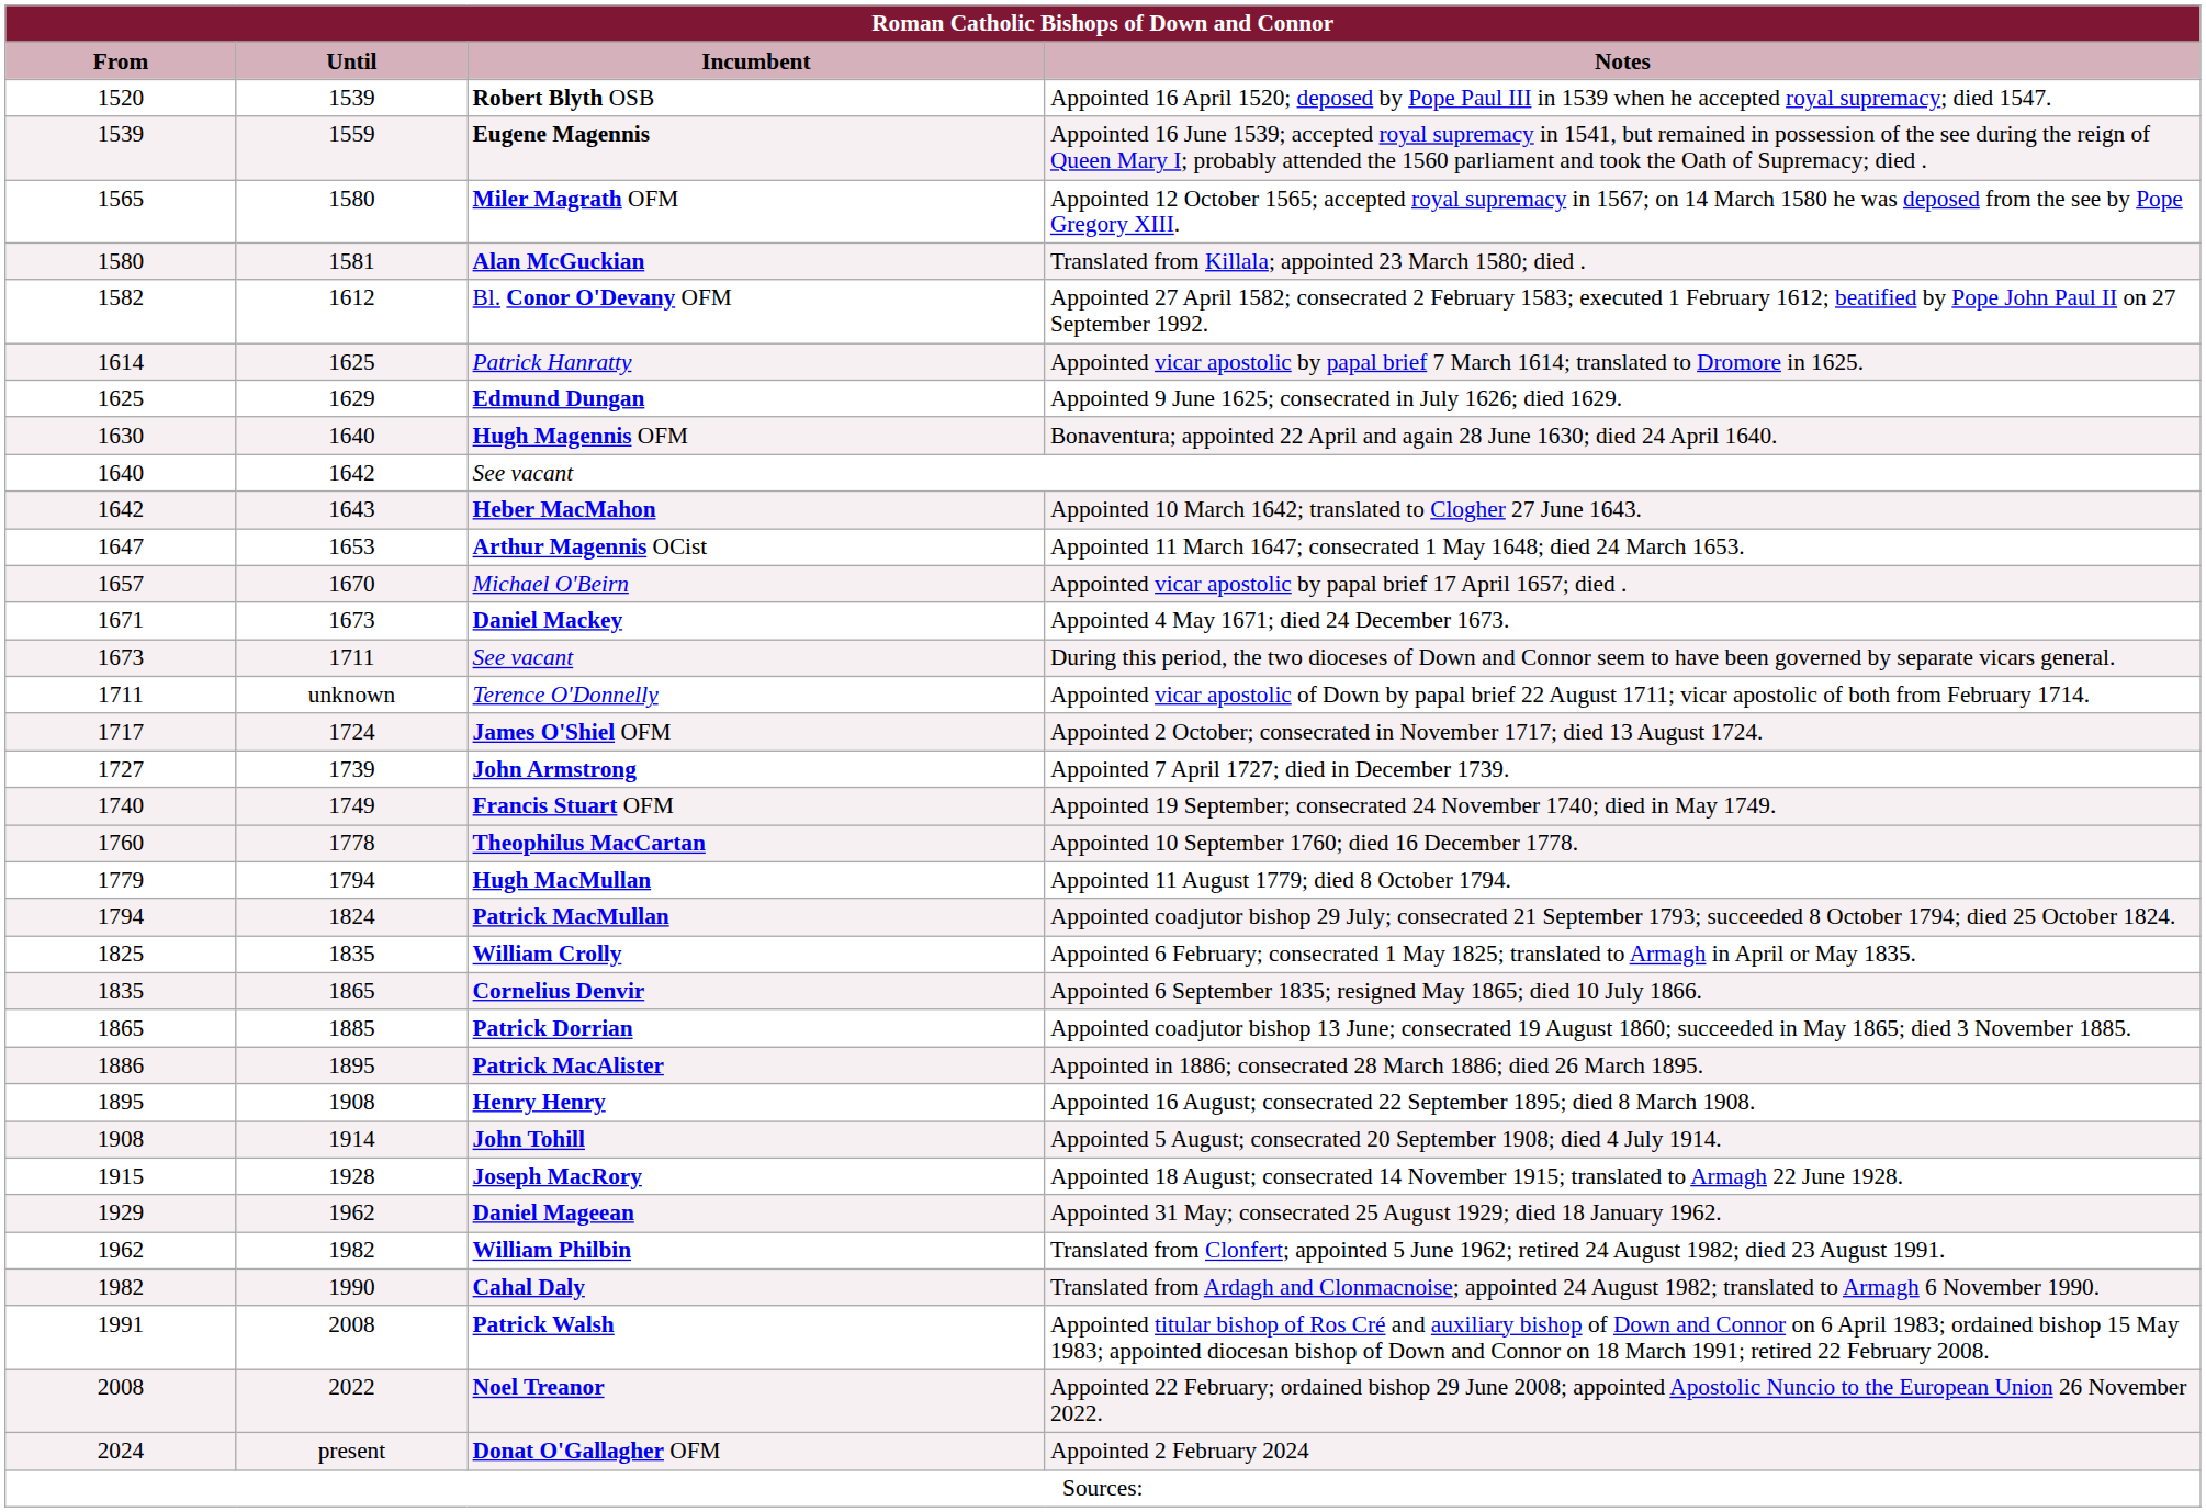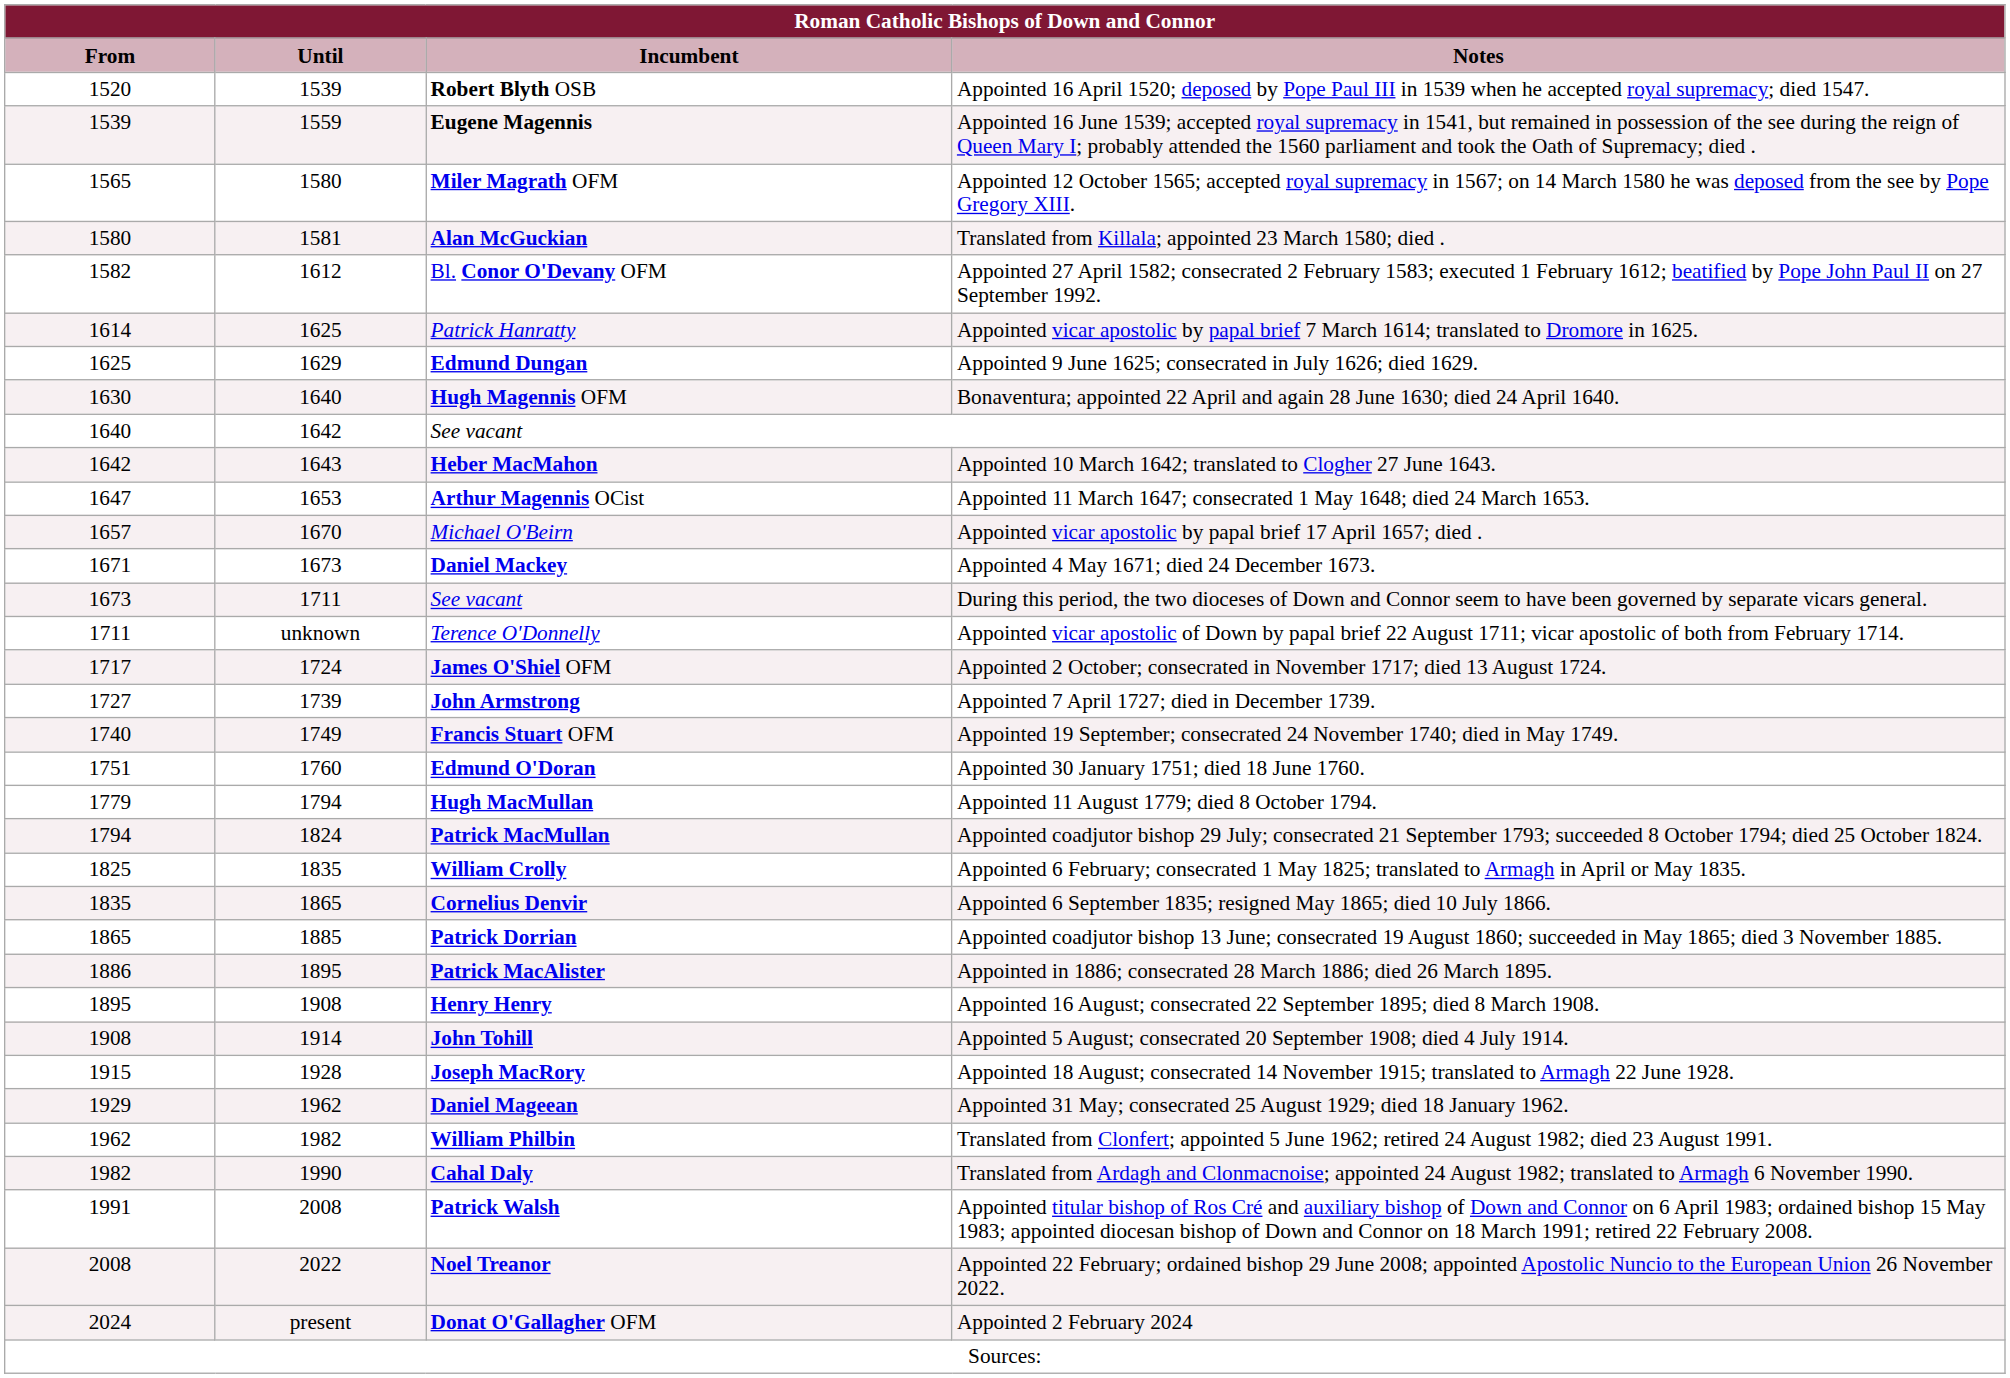 <table class="wikitable" style="width:95%;" border="1" cellpadding="2">
 <tr>
 <th colspan="4" style="background-color: #7F1734; color: white;">Roman Catholic Bishops of Down and Connor</th>
 </tr>
 <tr>
 <th style="background-color: #D4B1BB" width="10%">From</th>
 <th style="background-color: #D4B1BB" width="10%">Until</th>
 <th style="background-color: #D4B1BB" width="25%">Incumbent</th>
 <th style="background-color: #D4B1BB" width="50%">Notes</th>
 </tr>
 <tr valign="top" style="background-color: white;">
 <td style="text-align: center;">1520</td>
 <td style="text-align: center;">1539</td>
 <td><strong>Robert Blyth</strong> OSB</td>
 <td>Appointed 16 April 1520; <a href='#'>deposed</a> by <a href='#'>Pope Paul III</a> in 1539 when he accepted <a href='#'>royal supremacy</a>; died 1547.</td>
 </tr>
 <tr valign="top" style="background-color: #F7F0F2;">
 <td style="text-align: center;">1539</td>
 <td style="text-align: center;">1559</td>
 <td><strong>Eugene Magennis</strong></td>
 <td>Appointed 16 June 1539; accepted <a href='#'>royal supremacy</a> in 1541, but remained in possession of the see during the reign of <a href='#'>Queen Mary I</a>; probably attended the 1560 parliament and took the Oath of Supremacy; died .</td>
 </tr>
 <tr valign="top" style="background-color: white;">
 <td style="text-align: center;">1565</td>
 <td style="text-align: center;">1580</td>
 <td><strong><a href='#'>Miler Magrath</a></strong> OFM</td>
 <td>Appointed 12 October 1565; accepted <a href='#'>royal supremacy</a> in 1567; on 14 March 1580 he was <a href='#'>deposed</a> from the see by <a href='#'>Pope Gregory XIII</a>.</td>
 </tr>
 <tr valign="top" style="background-color: #F7F0F2;">
 <td style="text-align: center;">1580</td>
 <td style="text-align: center;">1581</td>
 <td><strong><a href='#'>Alan McGuckian</a></strong></td>
 <td>Translated from <a href='#'>Killala</a>; appointed 23 March 1580; died .</td>
 </tr>
 <tr valign="top" style="background-color: white;">
 <td style="text-align: center;">1582</td>
 <td style="text-align: center;">1612</td>
 <td><a href='#'>Bl.</a> <strong><a href='#'>Conor O'Devany</a></strong> OFM</td>
 <td>Appointed 27 April 1582; consecrated 2 February 1583; executed 1 February 1612; <a href='#'>beatified</a> by <a href='#'>Pope John Paul II</a> on 27 September 1992.</td>
 </tr>
 <tr valign="top" style="background-color: #F7F0F2;">
 <td style="text-align: center;">1614</td>
 <td style="text-align: center;">1625</td>
 <td><em><a href='#'>Patrick Hanratty</a></em></td>
 <td>Appointed <a href='#'>vicar apostolic</a> by <a href='#'>papal brief</a> 7 March 1614; translated to <a href='#'>Dromore</a> in 1625.</td>
 </tr>
 <tr valign="top" style="background-color: white;">
 <td style="text-align: center;">1625</td>
 <td style="text-align: center;">1629</td>
 <td><strong><a href='#'>Edmund Dungan</a></strong></td>
 <td>Appointed 9 June 1625; consecrated in July 1626; died 1629.</td>
 </tr>
 <tr valign="top" style="background-color: #F7F0F2;">
 <td style="text-align: center;">1630</td>
 <td style="text-align: center;">1640</td>
 <td><strong><a href='#'>Hugh Magennis</a></strong> OFM</td>
 <td>Bonaventura; appointed 22 April and again 28 June 1630; died 24 April 1640.</td>
 </tr>
 <tr valign="top" style="background-color: white;">
 <td style="text-align: center;">1640</td>
 <td style="text-align: center;">1642</td>
 <td colspan="2"><em>See vacant</em></td>
 </tr>
 <tr valign="top" style="background-color: #F7F0F2;">
 <td style="text-align: center;">1642</td>
 <td style="text-align: center;">1643</td>
 <td><strong><a href='#'>Heber MacMahon</a></strong></td>
 <td>Appointed 10 March 1642; translated to <a href='#'>Clogher</a> 27 June 1643.</td>
 </tr>
 <tr valign="top" style="background-color: white;">
 <td style="text-align: center;">1647</td>
 <td style="text-align: center;">1653</td>
 <td><strong><a href='#'>Arthur Magennis</a></strong> OCist</td>
 <td>Appointed 11 March 1647; consecrated 1 May 1648; died 24 March 1653.</td>
 </tr>
 <tr valign="top" style="background-color: #F7F0F2;">
 <td style="text-align: center;">1657</td>
 <td style="text-align: center;">1670</td>
 <td><em><a href='#'>Michael O'Beirn</a></em></td>
 <td>Appointed <a href='#'>vicar apostolic</a> by papal brief 17 April 1657; died .</td>
 </tr>
 <tr valign="top" style="background-color: white;">
 <td style="text-align: center;">1671</td>
 <td style="text-align: center;">1673</td>
 <td><strong><a href='#'>Daniel Mackey</a></strong></td>
 <td>Appointed 4 May 1671; died 24 December 1673.</td>
 </tr>
 <tr valign="top" style="background-color: #F7F0F2;">
 <td style="text-align: center;">1673</td>
 <td style="text-align: center;">1711</td>
 <td><em><a href='#'>See vacant</a></em></td>
 <td>During this period, the two dioceses of Down and Connor seem to have been governed by separate vicars general.</td>
 </tr>
 <tr valign="top" style="background-color: white;">
 <td style="text-align: center;">1711</td>
 <td style="text-align: center;">unknown</td>
 <td><em><a href='#'>Terence O'Donnelly</a></em></td>
 <td>Appointed <a href='#'>vicar apostolic</a> of Down by papal brief 22 August 1711; vicar apostolic of both from February 1714.</td>
 </tr>
 <tr valign="top" style="background-color: #F7F0F2;">
 <td style="text-align: center;">1717</td>
 <td style="text-align: center;">1724</td>
 <td><strong><a href='#'>James O'Shiel</a></strong> OFM</td>
 <td>Appointed 2 October; consecrated in November 1717; died 13 August 1724.</td>
 </tr>
 <tr valign="top" style="background-color: white;">
 <td style="text-align: center;">1727</td>
 <td style="text-align: center;">1739</td>
 <td><strong><a href='#'>John Armstrong</a></strong></td>
 <td>Appointed 7 April 1727; died in December 1739.</td>
 </tr>
 <tr valign="top" style="background-color: #F7F0F2;">
 <td style="text-align: center;">1740</td>
 <td style="text-align: center;">1749</td>
 <td><strong><a href='#'>Francis Stuart</a></strong> OFM</td>
 <td>Appointed 19 September; consecrated 24 November 1740; died in May 1749.</td>
 </tr>
-<tr valign="top" style="background-color: #F7F0F2;">
+<tr valign="top" style="background-color: white;">
+<td style="text-align: center;">1751</td>
 <td style="text-align: center;">1760</td>
-<td style="text-align: center;">1778</td>
-<td><strong><a href='#'>Theophilus MacCartan</a></strong></td>
-<td>Appointed 10 September 1760; died 16 December 1778.</td>
+<td><strong><a href='#'>Edmund O'Doran</a></strong></td>
+<td>Appointed 30 January 1751; died 18 June 1760.</td>
 </tr>
 <tr valign="top" style="background-color: white;">
 <td style="text-align: center;">1779</td>
 <td style="text-align: center;">1794</td>
 <td><strong><a href='#'>Hugh MacMullan</a></strong></td>
 <td>Appointed 11 August 1779; died 8 October 1794.</td>
 </tr>
 <tr valign="top" style="background-color: #F7F0F2;">
 <td style="text-align: center;">1794</td>
 <td style="text-align: center;">1824</td>
 <td><strong><a href='#'>Patrick MacMullan</a></strong></td>
 <td>Appointed coadjutor bishop 29 July; consecrated 21 September 1793; succeeded 8 October 1794; died 25 October 1824.</td>
 </tr>
 <tr valign="top" style="background-color: white;">
 <td style="text-align: center;">1825</td>
 <td style="text-align: center;">1835</td>
 <td><strong><a href='#'>William Crolly</a></strong></td>
 <td>Appointed 6 February; consecrated 1 May 1825; translated to <a href='#'>Armagh</a> in April or May 1835.</td>
 </tr>
 <tr valign="top" style="background-color: #F7F0F2;">
 <td style="text-align: center;">1835</td>
 <td style="text-align: center;">1865</td>
 <td><strong><a href='#'>Cornelius Denvir</a></strong></td>
 <td>Appointed 6 September 1835; resigned May 1865; died 10 July 1866.</td>
 </tr>
 <tr valign="top" style="background-color: white;">
 <td style="text-align: center;">1865</td>
 <td style="text-align: center;">1885</td>
 <td><strong><a href='#'>Patrick Dorrian</a></strong></td>
 <td>Appointed coadjutor bishop 13 June; consecrated 19 August 1860; succeeded in May 1865; died 3 November 1885.</td>
 </tr>
 <tr valign="top" style="background-color: #F7F0F2;">
 <td style="text-align: center;">1886</td>
 <td style="text-align: center;">1895</td>
 <td><strong><a href='#'>Patrick MacAlister</a></strong></td>
 <td>Appointed in 1886; consecrated 28 March 1886; died 26 March 1895.</td>
 </tr>
 <tr valign="top" style="background-color: white;">
 <td style="text-align: center;">1895</td>
 <td style="text-align: center;">1908</td>
 <td><strong><a href='#'>Henry Henry</a></strong></td>
 <td>Appointed 16 August; consecrated 22 September 1895; died 8 March 1908.</td>
 </tr>
 <tr valign="top" style="background-color: #F7F0F2;">
 <td style="text-align: center;">1908</td>
 <td style="text-align: center;">1914</td>
 <td><strong><a href='#'>John Tohill</a></strong></td>
 <td>Appointed 5 August; consecrated 20 September 1908; died 4 July 1914.</td>
 </tr>
 <tr valign="top" style="background-color: white;">
 <td style="text-align: center;">1915</td>
 <td style="text-align: center;">1928</td>
 <td><strong><a href='#'>Joseph MacRory</a></strong></td>
 <td>Appointed 18 August; consecrated 14 November 1915; translated to <a href='#'>Armagh</a> 22 June 1928.</td>
 </tr>
 <tr valign="top" style="background-color: #F7F0F2;">
 <td style="text-align: center;">1929</td>
 <td style="text-align: center;">1962</td>
 <td><strong><a href='#'>Daniel Mageean</a></strong></td>
 <td>Appointed 31 May; consecrated 25 August 1929; died 18 January 1962.</td>
 </tr>
 <tr valign="top" style="background-color: white;">
 <td style="text-align: center;">1962</td>
 <td style="text-align: center;">1982</td>
 <td><strong><a href='#'>William Philbin</a></strong></td>
 <td>Translated from <a href='#'>Clonfert</a>; appointed 5 June 1962; retired 24 August 1982; died 23 August 1991.</td>
 </tr>
 <tr valign="top" style="background-color: #F7F0F2;">
 <td style="text-align: center;">1982</td>
 <td style="text-align: center;">1990</td>
 <td><strong><a href='#'>Cahal Daly</a></strong></td>
 <td>Translated from <a href='#'>Ardagh and Clonmacnoise</a>; appointed 24 August 1982; translated to <a href='#'>Armagh</a> 6 November 1990.</td>
 </tr>
 <tr valign="top" style="background-color: white;">
 <td style="text-align: center;">1991</td>
 <td style="text-align: center;">2008</td>
 <td><strong><a href='#'>Patrick Walsh</a></strong></td>
 <td>Appointed <a href='#'>titular bishop of Ros Cré</a> and <a href='#'>auxiliary bishop</a> of <a href='#'>Down and Connor</a> on 6 April 1983; ordained bishop 15 May 1983; appointed diocesan bishop of Down and Connor on 18 March 1991; retired 22 February 2008.</td>
 </tr>
 <tr valign="top" style="background-color: #F7F0F2;">
 <td style="text-align: center;">2008</td>
 <td style="text-align: center;">2022</td>
 <td><strong><a href='#'>Noel Treanor</a></strong></td>
 <td>Appointed 22 February; ordained bishop 29 June 2008; appointed <a href='#'>Apostolic Nuncio to the European Union</a> 26 November 2022.</td>
 </tr>
 <tr valign="top" style="background-color: #F7F0F2;">
 <td style="text-align: center;">2024</td>
 <td style="text-align: center;">present</td>
 <td><strong><a href='#'>Donat O'Gallagher</a></strong> OFM</td>
 <td>Appointed 2 February 2024</td>
 </tr>
 <tr valign="top" style="background-color: white;">
 <td colspan="4" style="text-align: center;">Sources:</td>
 </tr>
 </table>
